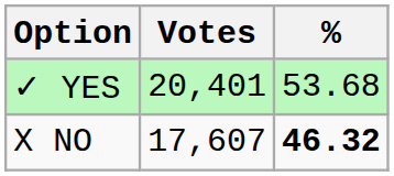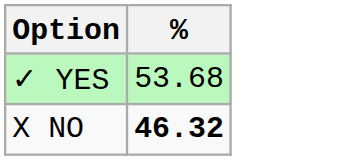 <table class="wikitable">
 <tr>
 <th>Option</th>
-<th>Votes</th>
 <th>%</th>
 </tr>
 <tr>
 <td style=background:#bbf8be>✓ YES</td>
-<td style=background:#bbf8be>20,401</td>
 <td style=background:#bbf8be>53.68</td>
 </tr>
 <tr>
 <td>X NO</td>
-<td>17,607</td>
 <td><strong>46.32</strong></td>
 </tr>
 </table>
